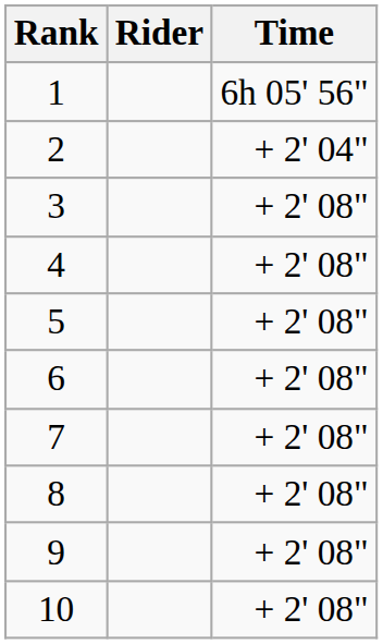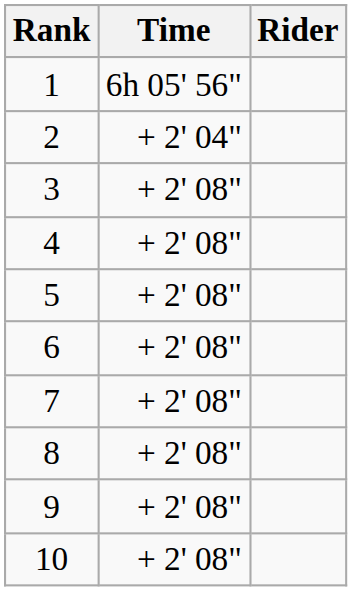 <table class="wikitable">
 <tr>
 <th scope="col">Rank</th>
+<th scope="col">Time</th>
 <th scope="col">Rider</th>
-<th scope="col">Time</th>
 </tr>
 <tr>
 <td style="text-align:center;">1</td>
+<td style="text-align:right;">6h 05' 56"</td>
 <td></td>
-<td style="text-align:right;">6h 05' 56"</td>
 </tr>
 <tr>
 <td style="text-align:center;">2</td>
+<td style="text-align:right;">+ 2' 04"</td>
 <td></td>
-<td style="text-align:right;">+ 2' 04"</td>
 </tr>
 <tr>
 <td style="text-align:center;">3</td>
+<td style="text-align:right;">+ 2' 08"</td>
 <td></td>
-<td style="text-align:right;">+ 2' 08"</td>
 </tr>
 <tr>
 <td style="text-align:center;">4</td>
+<td style="text-align:right;">+ 2' 08"</td>
 <td></td>
-<td style="text-align:right;">+ 2' 08"</td>
 </tr>
 <tr>
 <td style="text-align:center;">5</td>
+<td style="text-align:right;">+ 2' 08"</td>
 <td></td>
-<td style="text-align:right;">+ 2' 08"</td>
 </tr>
 <tr>
 <td style="text-align:center;">6</td>
+<td style="text-align:right;">+ 2' 08"</td>
 <td></td>
-<td style="text-align:right;">+ 2' 08"</td>
 </tr>
 <tr>
 <td style="text-align:center;">7</td>
+<td style="text-align:right;">+ 2' 08"</td>
 <td></td>
-<td style="text-align:right;">+ 2' 08"</td>
 </tr>
 <tr>
 <td style="text-align:center;">8</td>
+<td style="text-align:right;">+ 2' 08"</td>
 <td></td>
-<td style="text-align:right;">+ 2' 08"</td>
 </tr>
 <tr>
 <td style="text-align:center;">9</td>
+<td style="text-align:right;">+ 2' 08"</td>
 <td></td>
-<td style="text-align:right;">+ 2' 08"</td>
 </tr>
 <tr>
 <td style="text-align:center;">10</td>
+<td style="text-align:right;">+ 2' 08"</td>
 <td></td>
-<td style="text-align:right;">+ 2' 08"</td>
 </tr>
 </table>
